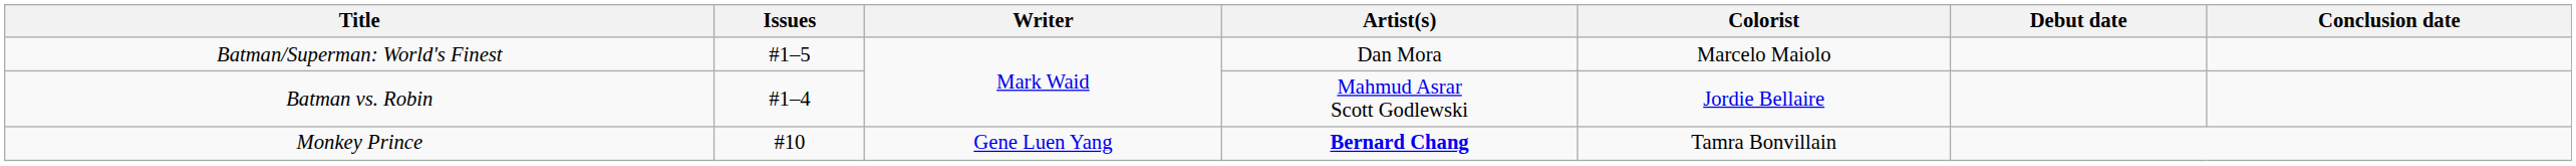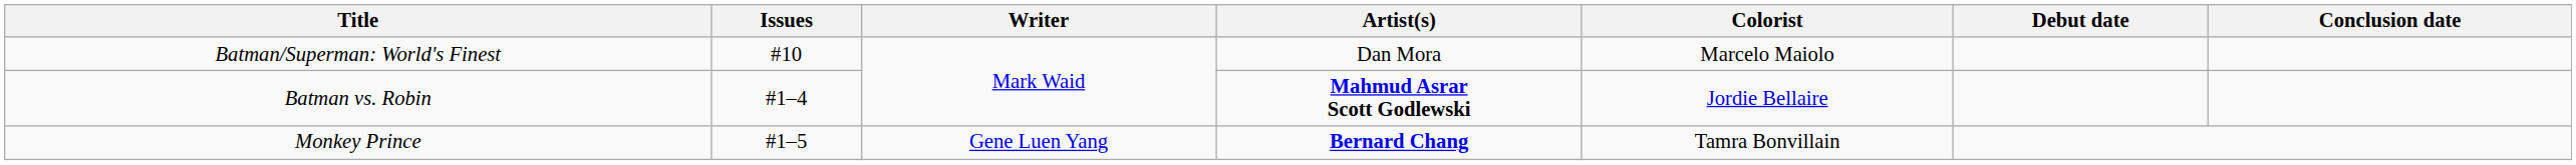 <table class="wikitable" style="text-align:center; width:100%">
 <tr>
 <th scope="col">Title</th>
 <th scope="col">Issues</th>
 <th scope="col">Writer</th>
 <th scope="col">Artist(s)</th>
 <th scope="col">Colorist</th>
 <th scope="col">Debut date</th>
 <th scope="col">Conclusion date</th>
 </tr>
 <tr>
 <td><em>Batman/Superman: World's Finest</em></td>
-<td>#1–5</td>
+<td>#10</td>
 <td rowspan="2"><a href='#'>Mark Waid</a></td>
 <td>Dan Mora</td>
 <td>Marcelo Maiolo</td>
 <td></td>
 <td></td>
 </tr>
 <tr>
 <td><em>Batman vs. Robin</em></td>
 <td>#1–4</td>
-<td><a href='#'>Mahmud Asrar</a><br>Scott Godlewski</td>
+<td><strong><a href='#'>Mahmud Asrar</a><br>Scott Godlewski</strong></td>
 <td><a href='#'>Jordie Bellaire</a></td>
 <td></td>
 <td></td>
 </tr>
 <tr>
 <td><em>Monkey Prince</em></td>
-<td>#10</td>
+<td>#1–5</td>
 <td><a href='#'>Gene Luen Yang</a></td>
 <td><strong><a href='#'>Bernard Chang</a></strong></td>
 <td>Tamra Bonvillain</td>
 <td colspan="2"></td>
 </tr>
 </table>
